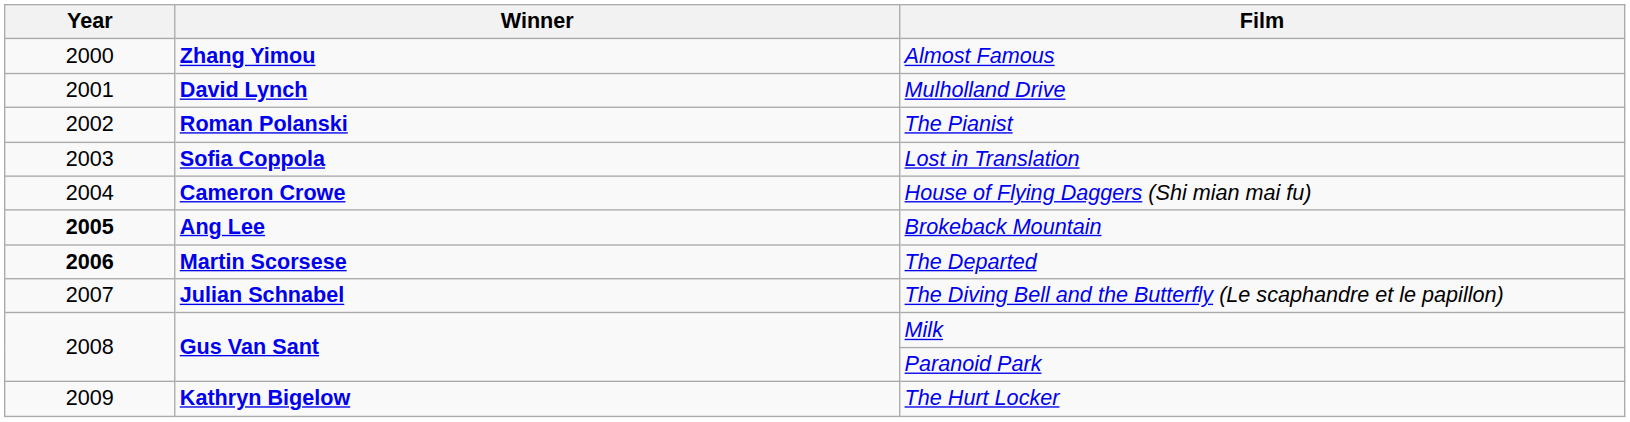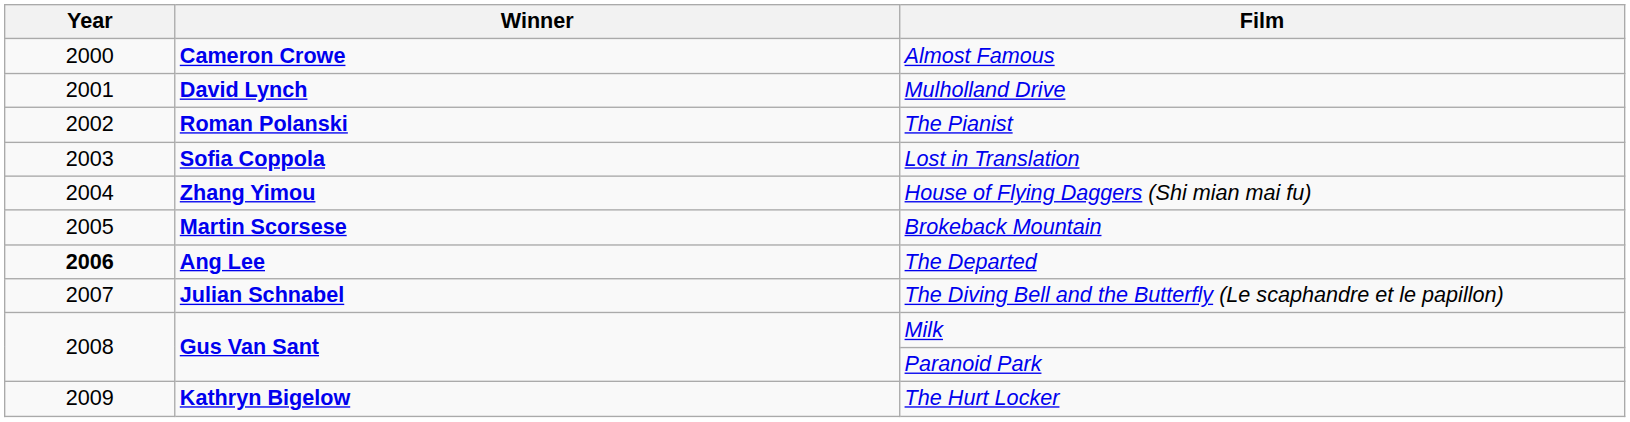 <table class="wikitable" width="95%" cellpadding="5">
 <tr>
 <th width="100"><strong>Year</strong></th>
 <th width="450"><strong>Winner</strong></th>
 <th width="450"><strong>Film</strong></th>
 </tr>
 <tr>
 <td style="text-align:center;">2000</td>
-<td><strong><a href='#'>Zhang Yimou</a></strong></td>
+<td><strong><a href='#'>Cameron Crowe</a></strong></td>
 <td><em><a href='#'>Almost Famous</a></em></td>
 </tr>
 <tr>
 <td style="text-align:center;">2001</td>
 <td><strong><a href='#'>David Lynch</a></strong></td>
 <td><em><a href='#'>Mulholland Drive</a></em></td>
 </tr>
 <tr>
 <td style="text-align:center;">2002</td>
 <td><strong><a href='#'>Roman Polanski</a></strong></td>
 <td><em><a href='#'>The Pianist</a></em></td>
 </tr>
 <tr>
 <td style="text-align:center;">2003</td>
 <td><strong><a href='#'>Sofia Coppola</a></strong></td>
 <td><em><a href='#'>Lost in Translation</a></em></td>
 </tr>
 <tr>
 <td style="text-align:center;">2004</td>
-<td><strong><a href='#'>Cameron Crowe</a></strong></td>
+<td><strong><a href='#'>Zhang Yimou</a></strong></td>
 <td><em><a href='#'>House of Flying Daggers</a> (Shi mian mai fu)</em></td>
 </tr>
 <tr>
-<td style="text-align:center;"><strong>2005</strong></td>
-<td><strong><a href='#'>Ang Lee</a></strong></td>
+<td style="text-align:center;">2005</td>
+<td><strong><a href='#'>Martin Scorsese</a></strong></td>
 <td><em><a href='#'>Brokeback Mountain</a></em></td>
 </tr>
 <tr>
 <td style="text-align:center;"><strong>2006</strong></td>
-<td><strong><a href='#'>Martin Scorsese</a></strong></td>
+<td><strong><a href='#'>Ang Lee</a></strong></td>
 <td><em><a href='#'>The Departed</a></em></td>
 </tr>
 <tr>
 <td style="text-align:center;">2007</td>
 <td><strong><a href='#'>Julian Schnabel</a></strong></td>
 <td><em><a href='#'>The Diving Bell and the Butterfly</a> (Le scaphandre et le papillon)</em></td>
 </tr>
 <tr>
 <td rowspan="2" style="text-align:center;">2008</td>
 <td rowspan="2"><strong><a href='#'>Gus Van Sant</a></strong></td>
 <td><em><a href='#'>Milk</a></em></td>
 </tr>
 <tr>
 <td><em><a href='#'>Paranoid Park</a></em></td>
 </tr>
 <tr>
 <td style="text-align:center;">2009</td>
 <td><strong><a href='#'>Kathryn Bigelow</a></strong></td>
 <td><em><a href='#'>The Hurt Locker</a></em></td>
 </tr>
 </table>
